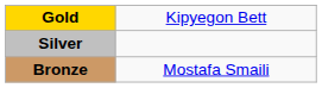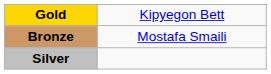 <table class="wikitable" style=" text-align:center; " width="35%">
 <tr>
 <td style="background:gold"><strong>Gold</strong></td>
 <td><a href='#'>Kipyegon Bett</a> <br><small></small></td>
 </tr>
 <tr>
+<td style="background:#cc9966"><strong>Bronze</strong></td>
+<td><a href='#'>Mostafa Smaili</a> <br><small></small></td>
+</tr>
+<tr>
 <td style="background:silver"><strong>Silver</strong></td>
 <td><br><small> </small></td>
 </tr>
-<tr>
-<td style="background:#cc9966"><strong>Bronze</strong></td>
-<td><a href='#'>Mostafa Smaili</a> <br><small></small></td>
-</tr>
 </table>
